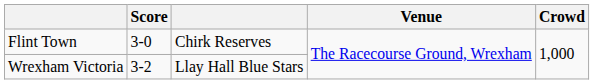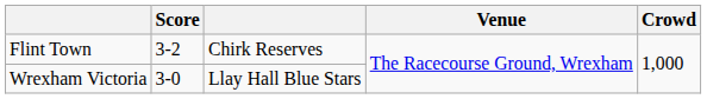 <table class="wikitable">
 <tr>
 <th></th>
 <th>Score</th>
 <th></th>
 <th>Venue</th>
 <th>Crowd</th>
 </tr>
 <tr>
 <td>Flint Town</td>
-<td>3-0</td>
+<td>3-2</td>
 <td>Chirk Reserves</td>
 <td rowspan="2"><a href='#'>The Racecourse Ground, Wrexham</a></td>
 <td rowspan="2">1,000</td>
 </tr>
 <tr>
 <td>Wrexham Victoria</td>
-<td>3-2</td>
+<td>3-0</td>
 <td>Llay Hall Blue Stars</td>
 </tr>
 </table>
